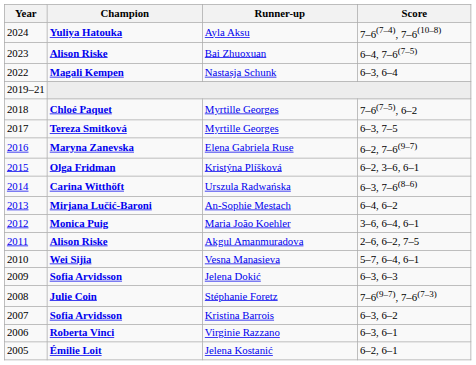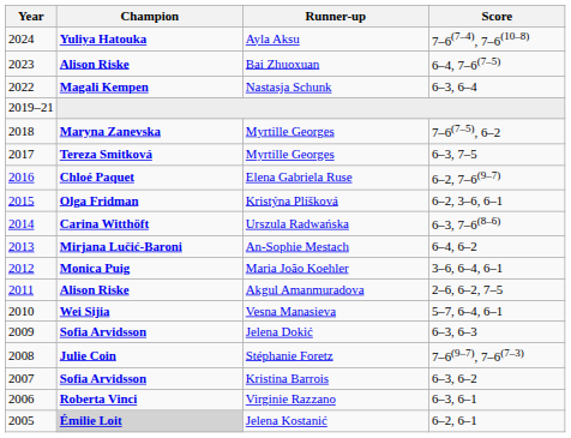 <table class="wikitable" style="font-size:90%">
 <tr>
 <th>Year</th>
 <th width="200">Champion</th>
 <th width="200">Runner-up</th>
 <th width="145">Score</th>
 </tr>
 <tr>
 <td>2024</td>
 <td><strong> <a href='#'>Yuliya Hatouka</a></strong></td>
 <td> <a href='#'>Ayla Aksu</a></td>
 <td>7–6<sup>(7–4)</sup>, 7–6<sup>(10–8)</sup></td>
 </tr>
 <tr>
 <td>2023</td>
 <td> <strong><a href='#'>Alison Riske</a></strong></td>
 <td> <a href='#'>Bai Zhuoxuan</a></td>
 <td>6–4, 7–6<sup>(7–5)</sup></td>
 </tr>
 <tr>
 <td>2022</td>
 <td> <strong><a href='#'>Magali Kempen</a></strong></td>
 <td> <a href='#'>Nastasja Schunk</a></td>
 <td>6–3, 6–4</td>
 </tr>
 <tr>
 <td>2019–21</td>
 <td colspan=3 bgcolor="#ededed"></td>
 </tr>
 <tr>
 <td>2018</td>
-<td> <strong><a href='#'>Chloé Paquet</a></strong></td>
+<td> <strong><a href='#'>Maryna Zanevska</a></strong></td>
 <td> <a href='#'>Myrtille Georges</a></td>
 <td>7–6<sup>(7–5)</sup>, 6–2</td>
 </tr>
 <tr>
 <td>2017</td>
 <td> <strong><a href='#'>Tereza Smitková</a></strong></td>
 <td> <a href='#'>Myrtille Georges</a></td>
 <td>6–3, 7–5</td>
 </tr>
 <tr>
 <td><a href='#'>2016</a></td>
-<td> <strong><a href='#'>Maryna Zanevska</a></strong></td>
+<td> <strong><a href='#'>Chloé Paquet</a></strong></td>
 <td> <a href='#'>Elena Gabriela Ruse</a></td>
 <td>6–2, 7–6<sup>(9–7)</sup></td>
 </tr>
 <tr>
 <td><a href='#'>2015</a></td>
 <td> <strong><a href='#'>Olga Fridman</a></strong></td>
 <td> <a href='#'>Kristýna Plíšková</a></td>
 <td>6–2, 3–6, 6–1</td>
 </tr>
 <tr>
 <td><a href='#'>2014</a></td>
 <td> <strong><a href='#'>Carina Witthöft</a></strong></td>
 <td> <a href='#'>Urszula Radwańska</a></td>
 <td>6–3, 7–6<sup>(8–6)</sup></td>
 </tr>
 <tr>
 <td><a href='#'>2013</a></td>
 <td> <strong><a href='#'>Mirjana Lučić-Baroni</a></strong></td>
 <td> <a href='#'>An-Sophie Mestach</a></td>
 <td>6–4, 6–2</td>
 </tr>
 <tr>
 <td><a href='#'>2012</a></td>
 <td> <strong><a href='#'>Monica Puig</a></strong></td>
 <td> <a href='#'>Maria João Koehler</a></td>
 <td>3–6, 6–4, 6–1</td>
 </tr>
 <tr>
 <td><a href='#'>2011</a></td>
 <td> <strong><a href='#'>Alison Riske</a></strong></td>
 <td> <a href='#'>Akgul Amanmuradova</a></td>
 <td>2–6, 6–2, 7–5</td>
 </tr>
 <tr>
 <td>2010</td>
 <td><strong> <a href='#'>Wei Sijia</a></strong></td>
 <td> <a href='#'>Vesna Manasieva</a></td>
 <td>5–7, 6–4, 6–1</td>
 </tr>
 <tr>
 <td>2009</td>
 <td> <strong><a href='#'>Sofia Arvidsson</a></strong></td>
 <td> <a href='#'>Jelena Dokić</a></td>
 <td>6–3, 6–3</td>
 </tr>
 <tr>
 <td>2008</td>
 <td> <strong><a href='#'>Julie Coin</a></strong></td>
 <td> <a href='#'>Stéphanie Foretz</a></td>
 <td>7–6<sup>(9–7)</sup>, 7–6<sup>(7–3)</sup></td>
 </tr>
 <tr>
 <td>2007</td>
 <td> <strong><a href='#'>Sofia Arvidsson</a></strong></td>
 <td> <a href='#'>Kristina Barrois</a></td>
 <td>6–3, 6–2</td>
 </tr>
 <tr>
 <td>2006</td>
 <td> <strong><a href='#'>Roberta Vinci</a></strong></td>
 <td> <a href='#'>Virginie Razzano</a></td>
 <td>6–3, 6–1</td>
 </tr>
 <tr>
 <td>2005</td>
-<td> <strong><a href='#'>Émilie Loit</a></strong></td>
+<td style="background: lightgrey;"> <strong><a href='#'>Émilie Loit</a></strong></td>
 <td> <a href='#'>Jelena Kostanić</a></td>
 <td>6–2, 6–1</td>
 </tr>
 </table>
